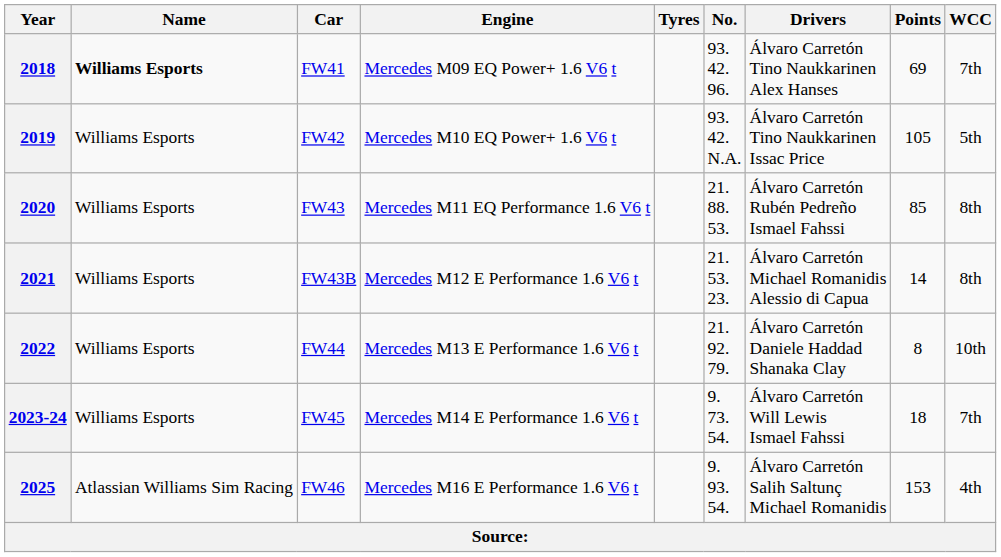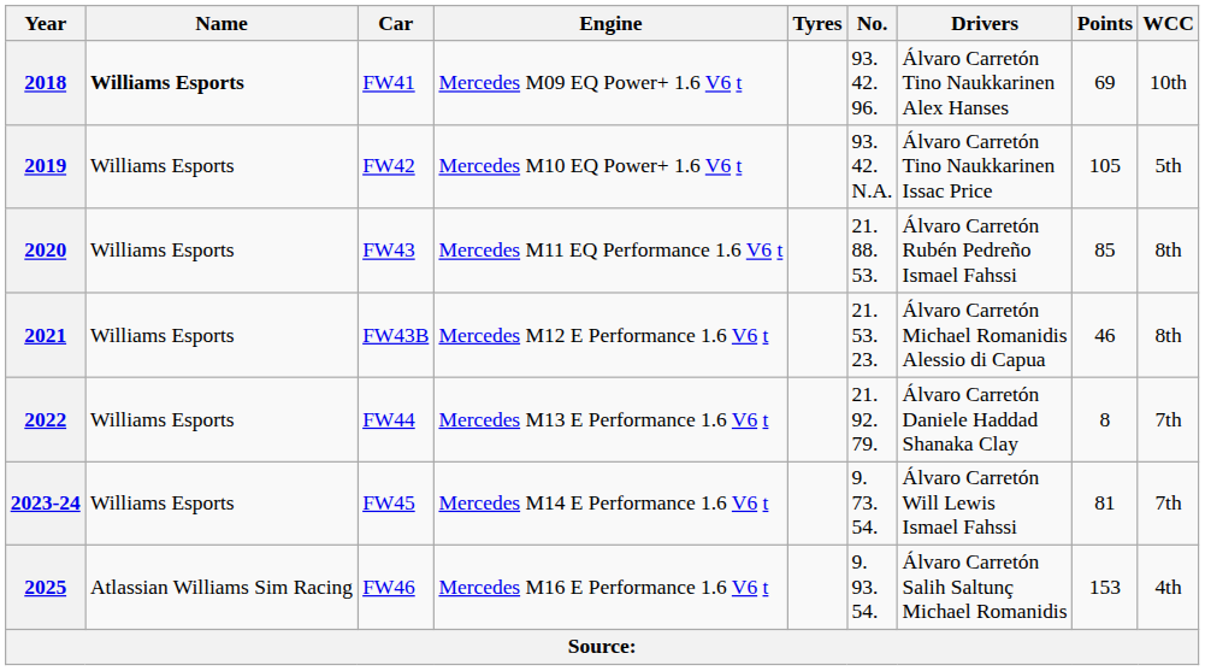 <table class="wikitable" style="font-size: 90%;">
 <tr>
 <th>Year</th>
 <th>Name</th>
 <th>Car</th>
 <th>Engine</th>
 <th>Tyres</th>
 <th>No.</th>
 <th>Drivers</th>
 <th>Points</th>
 <th>WCC</th>
 </tr>
 <tr>
 <th><a href='#'>2018</a></th>
 <td><strong> Williams Esports</strong></td>
 <td align="left"><a href='#'>FW41</a></td>
 <td align="left"><a href='#'>Mercedes</a> M09 EQ Power+ 1.6 <a href='#'>V6</a> <a href='#'>t</a></td>
 <td align="center"></td>
 <td>93.<br>42.<br>96.</td>
 <td> Álvaro Carretón<br> Tino Naukkarinen<br> Alex Hanses</td>
 <td align="center" style="background:#;">69</td>
-<td align="center" style="background:#;">7th</td>
+<td align="center" style="background:#;">10th</td>
 </tr>
 <tr>
 <th><a href='#'>2019</a></th>
 <td> Williams Esports</td>
 <td align="left"><a href='#'>FW42</a></td>
 <td align="left"><a href='#'>Mercedes</a> M10 EQ Power+ 1.6 <a href='#'>V6</a> <a href='#'>t</a></td>
 <td align="center"></td>
 <td>93.<br>42.<br>N.A.</td>
 <td> Álvaro Carretón<br> Tino Naukkarinen<br> Issac Price</td>
 <td align="center">105</td>
 <td align="center">5th</td>
 </tr>
 <tr>
 <th><a href='#'>2020</a></th>
 <td> Williams Esports</td>
 <td align="left"><a href='#'>FW43</a></td>
 <td align="left"><a href='#'>Mercedes</a> M11 EQ Performance 1.6 <a href='#'>V6</a> <a href='#'>t</a></td>
 <td align="center"></td>
 <td>21.<br>88.<br>53.</td>
 <td> Álvaro Carretón<br> Rubén Pedreño<br> Ismael Fahssi</td>
 <td align="center">85</td>
 <td align="center">8th</td>
 </tr>
 <tr>
 <th><a href='#'>2021</a></th>
 <td align="left"> Williams Esports</td>
 <td align="left"><a href='#'>FW43B</a></td>
 <td align="left"><a href='#'>Mercedes</a> M12 E Performance 1.6 <a href='#'>V6</a> <a href='#'>t</a></td>
 <td align="center"></td>
 <td>21.<br>53.<br>23.</td>
 <td> Álvaro Carretón<br> Michael Romanidis<br> Alessio di Capua</td>
-<td align="center" style="background:#;">14</td>
+<td align="center" style="background:#;">46</td>
 <td align="center" style="background:#;">8th</td>
 </tr>
 <tr>
 <th><a href='#'>2022</a></th>
 <td align="left"> Williams Esports</td>
 <td align="left"><a href='#'>FW44</a></td>
 <td align="left"><a href='#'>Mercedes</a> M13 E Performance 1.6 <a href='#'>V6</a> <a href='#'>t</a></td>
 <td align="center"></td>
 <td>21.<br>92.<br>79.</td>
 <td> Álvaro Carretón<br> Daniele Haddad<br> Shanaka Clay</td>
 <td align="center" style="background:#;">8</td>
-<td align="center" style="background:#;">10th</td>
+<td align="center" style="background:#;">7th</td>
 </tr>
 <tr>
 <th><a href='#'>2023-24</a></th>
 <td align="left"> Williams Esports</td>
 <td align="left"><a href='#'>FW45</a></td>
 <td align="left"><a href='#'>Mercedes</a> M14 E Performance 1.6 <a href='#'>V6</a> <a href='#'>t</a></td>
 <td align="center"></td>
 <td>9.<br>73.<br>54.</td>
 <td> Álvaro Carretón<br> Will Lewis<br> Ismael Fahssi</td>
-<td align="center">18</td>
+<td align="center">81</td>
 <td align="center">7th</td>
 </tr>
 <tr>
 <th><a href='#'>2025</a></th>
 <td align="left"> Atlassian Williams Sim Racing</td>
 <td align="left"><a href='#'>FW46</a></td>
 <td align="left"><a href='#'>Mercedes</a> M16 E Performance 1.6 <a href='#'>V6</a> <a href='#'>t</a></td>
 <td align="center"></td>
 <td>9.<br>93.<br>54.</td>
 <td> Álvaro Carretón<br> Salih Saltunç<br> Michael Romanidis</td>
 <td align="center" style="background:#;">153</td>
 <td align="center" style="background:#;">4th</td>
 </tr>
 <tr>
 <th colspan="9">Source:</th>
 </tr>
 </table>
